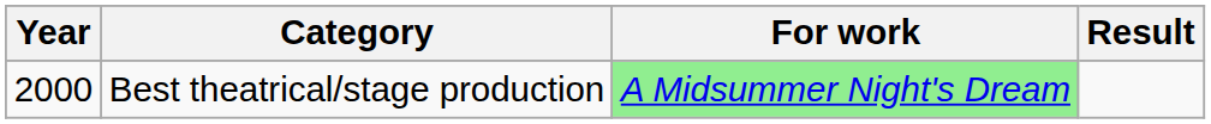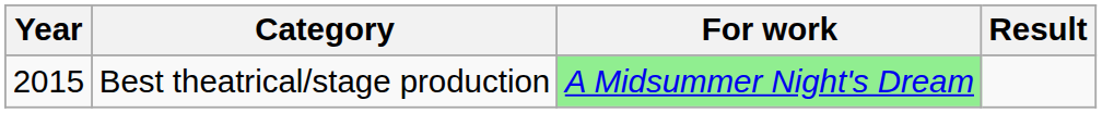 <table class="wikitable sortable">
 <tr>
 <th>Year</th>
 <th>Category</th>
 <th>For work</th>
 <th>Result</th>
 </tr>
 <tr>
-<td>2000</td>
+<td>2015</td>
 <td>Best theatrical/stage production</td>
 <td style="background: lightgreen;"><em><a href='#'>A Midsummer Night's Dream</a></em></td>
 <td></td>
 </tr>
 </table>
